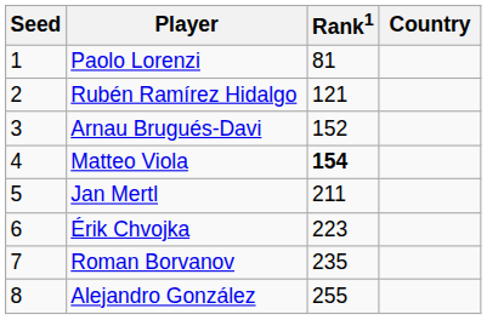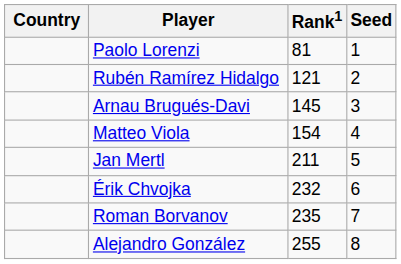 <table class="sortable wikitable">
 <tr>
-<th>Seed</th>
+<th width="70">Country</th>
 <th width="175">Player</th>
 <th>Rank<sup>1</sup></th>
-<th width="70">Country</th>
+<th>Seed</th>
 </tr>
 <tr>
-<td>1</td>
+<td></td>
 <td><a href='#'>Paolo Lorenzi</a></td>
 <td>81</td>
-<td></td>
+<td>1</td>
 </tr>
 <tr>
-<td>2</td>
+<td></td>
 <td><a href='#'>Rubén Ramírez Hidalgo</a></td>
 <td>121</td>
-<td></td>
+<td>2</td>
 </tr>
 <tr>
+<td></td>
+<td><a href='#'>Arnau Brugués-Davi</a></td>
+<td>145</td>
 <td>3</td>
-<td><a href='#'>Arnau Brugués-Davi</a></td>
-<td>152</td>
-<td></td>
 </tr>
 <tr>
+<td></td>
+<td><a href='#'>Matteo Viola</a></td>
+<td>154</td>
 <td>4</td>
-<td><a href='#'>Matteo Viola</a></td>
-<td><strong>154</strong></td>
-<td></td>
 </tr>
 <tr>
-<td>5</td>
+<td></td>
 <td><a href='#'>Jan Mertl</a></td>
 <td>211</td>
-<td></td>
+<td>5</td>
 </tr>
 <tr>
+<td></td>
+<td><a href='#'>Érik Chvojka</a></td>
+<td>232</td>
 <td>6</td>
-<td><a href='#'>Érik Chvojka</a></td>
-<td>223</td>
-<td></td>
 </tr>
 <tr>
-<td>7</td>
+<td></td>
 <td><a href='#'>Roman Borvanov</a></td>
 <td>235</td>
-<td></td>
+<td>7</td>
 </tr>
 <tr>
-<td>8</td>
+<td></td>
 <td><a href='#'>Alejandro González</a></td>
 <td>255</td>
-<td></td>
+<td>8</td>
 </tr>
 </table>
